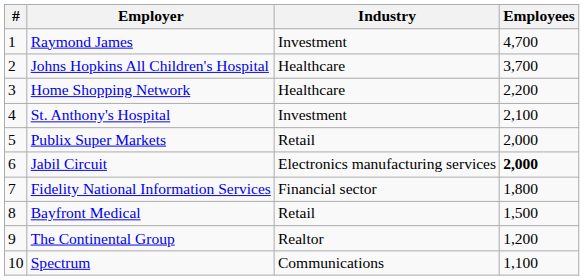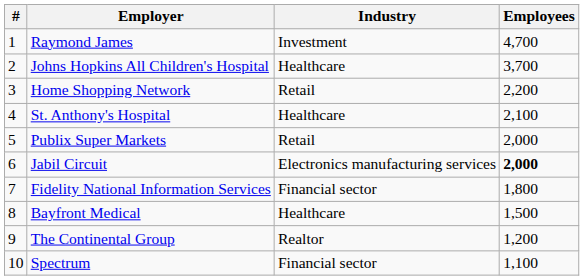 <table class="wikitable">
 <tr>
 <th>#</th>
 <th rowspan="1">Employer</th>
 <th>Industry</th>
 <th>Employees</th>
 </tr>
 <tr>
 <td>1 </td>
 <td><a href='#'>Raymond James</a></td>
 <td>Investment</td>
 <td style="text-align: left;">4,700 </td>
 </tr>
 <tr>
 <td>2 </td>
 <td><a href='#'>Johns Hopkins All Children's Hospital</a></td>
 <td>Healthcare</td>
 <td style="text-align: left;">3,700 </td>
 </tr>
 <tr>
 <td>3 </td>
 <td><a href='#'>Home Shopping Network</a></td>
-<td>Healthcare</td>
+<td>Retail</td>
 <td style="text-align: left;">2,200 </td>
 </tr>
 <tr>
 <td>4 </td>
 <td><a href='#'>St. Anthony's Hospital</a></td>
-<td>Investment</td>
+<td>Healthcare</td>
 <td style="text-align: left;">2,100 </td>
 </tr>
 <tr>
 <td>5 </td>
 <td><a href='#'>Publix Super Markets</a></td>
 <td>Retail</td>
 <td style="text-align: left;">2,000 </td>
 </tr>
 <tr>
 <td>6 </td>
 <td><a href='#'>Jabil Circuit</a></td>
 <td>Electronics manufacturing services</td>
 <td style="text-align: left;"><strong>2,000 </strong></td>
 </tr>
 <tr>
 <td>7 </td>
 <td><a href='#'>Fidelity National Information Services</a></td>
 <td>Financial sector</td>
 <td style="text-align: left;">1,800 </td>
 </tr>
 <tr>
 <td>8 </td>
 <td><a href='#'>Bayfront Medical</a></td>
-<td>Retail</td>
+<td>Healthcare</td>
 <td style="text-align: left;">1,500 </td>
 </tr>
 <tr>
 <td>9 </td>
 <td><a href='#'>The Continental Group</a></td>
 <td>Realtor</td>
 <td style="text-align: left;">1,200 </td>
 </tr>
 <tr>
 <td>10 </td>
 <td><a href='#'>Spectrum</a></td>
-<td>Communications</td>
+<td>Financial sector</td>
 <td style="text-align: left;">1,100 </td>
 </tr>
 </table>
